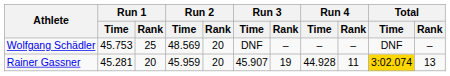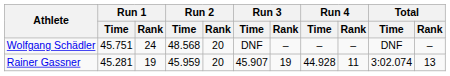 <table class="wikitable" border="1" style="font-size:90%">
 <tr>
 <th rowspan="2">Athlete</th>
 <th colspan="2">Run 1</th>
 <th colspan="2">Run 2</th>
 <th colspan="2">Run 3</th>
 <th colspan="2">Run 4</th>
 <th colspan="2">Total</th>
 </tr>
 <tr>
 <th>Time</th>
 <th>Rank</th>
 <th>Time</th>
 <th>Rank</th>
 <th>Time</th>
 <th>Rank</th>
 <th>Time</th>
 <th>Rank</th>
 <th>Time</th>
 <th>Rank</th>
 </tr>
 <tr>
 <td><a href='#'>Wolfgang Schädler</a></td>
-<td align="center">45.753</td>
-<td align="center">25</td>
-<td align="center">48.569</td>
+<td align="center">45.751</td>
+<td align="center">24</td>
+<td align="center">48.568</td>
 <td align="center">20</td>
 <td align="center">DNF</td>
 <td align="center">–</td>
 <td align="center">–</td>
 <td align="center">–</td>
 <td align="center">DNF</td>
 <td align="center">–</td>
 </tr>
 <tr>
 <td><a href='#'>Rainer Gassner</a></td>
 <td align="center">45.281</td>
-<td align="center">20</td>
+<td align="center">19</td>
 <td align="center">45.959</td>
 <td align="center">20</td>
 <td align="center">45.907</td>
 <td align="center">19</td>
 <td align="center">44.928</td>
 <td align="center">11</td>
-<td align="center" style="background: gold;">3:02.074</td>
+<td align="center">3:02.074</td>
 <td align="center">13</td>
 </tr>
 </table>
